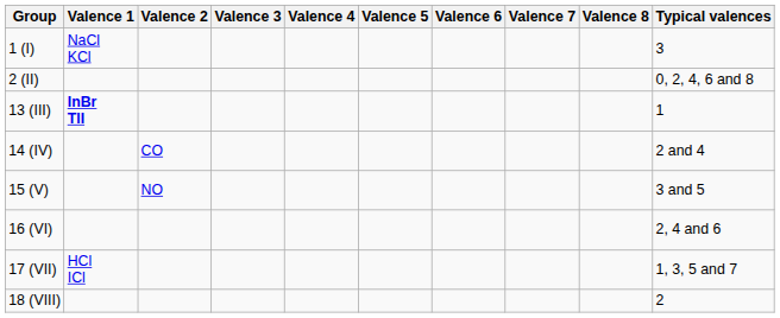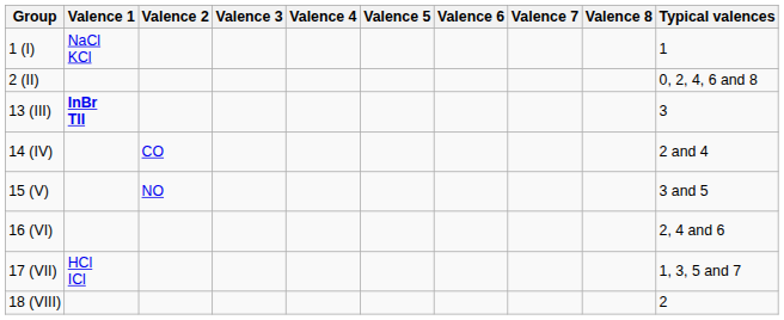 <table class="wikitable">
 <tr>
 <th>Group</th>
 <th>Valence 1</th>
 <th>Valence 2</th>
 <th>Valence 3</th>
 <th>Valence 4</th>
 <th>Valence 5</th>
 <th>Valence 6</th>
 <th>Valence 7</th>
 <th>Valence 8</th>
 <th>Typical valences</th>
 </tr>
 <tr>
 <td>1 (I)</td>
 <td><a href='#'>NaCl</a><br><a href='#'>KCl</a></td>
 <td></td>
 <td></td>
 <td></td>
 <td></td>
 <td></td>
 <td></td>
 <td></td>
-<td>3</td>
+<td>1</td>
 </tr>
 <tr>
 <td>2 (II)</td>
 <td></td>
 <td><a href='#'></a><br><a href='#'></a></td>
 <td></td>
 <td></td>
 <td></td>
 <td></td>
 <td></td>
 <td></td>
 <td>0, 2, 4, 6 and 8</td>
 </tr>
 <tr>
 <td>13 (III)</td>
 <td><strong><a href='#'>InBr</a><br><a href='#'>TlI</a></strong></td>
 <td></td>
 <td><a href='#'></a><br><a href='#'></a><br><a href='#'></a></td>
 <td></td>
 <td></td>
 <td></td>
 <td></td>
 <td></td>
-<td>1</td>
+<td>3</td>
 </tr>
 <tr>
 <td>14 (IV)</td>
 <td></td>
 <td><a href='#'>CO</a><br><a href='#'></a></td>
 <td></td>
 <td><a href='#'></a><br><a href='#'></a><br><a href='#'></a></td>
 <td></td>
 <td></td>
 <td></td>
 <td></td>
 <td>2 and 4</td>
 </tr>
 <tr>
 <td>15 (V)</td>
 <td></td>
 <td><a href='#'>NO</a></td>
 <td><a href='#'></a><br><a href='#'></a><br><a href='#'></a></td>
 <td><a href='#'></a></td>
 <td><a href='#'></a><br><a href='#'></a></td>
 <td></td>
 <td></td>
 <td></td>
 <td>3 and 5</td>
 </tr>
 <tr>
 <td>16 (VI)</td>
 <td></td>
 <td><a href='#'></a><br><a href='#'></a><br><a href='#'></a></td>
 <td></td>
 <td><a href='#'></a><br><a href='#'></a></td>
 <td></td>
 <td><a href='#'></a><br><a href='#'></a><br><a href='#'></a></td>
 <td></td>
 <td></td>
 <td>2, 4 and 6</td>
 </tr>
 <tr>
 <td>17 (VII)</td>
 <td><a href='#'>HCl</a><br><a href='#'>ICl</a></td>
 <td></td>
 <td><a href='#'></a><br><a href='#'></a></td>
 <td><a href='#'></a></td>
 <td><a href='#'></a><br><a href='#'></a></td>
 <td></td>
 <td><a href='#'></a><br><a href='#'></a><br><a href='#'></a></td>
 <td></td>
 <td>1, 3, 5 and 7</td>
 </tr>
 <tr>
 <td>18 (VIII)</td>
 <td></td>
 <td><a href='#'></a></td>
 <td></td>
 <td><a href='#'></a></td>
 <td></td>
 <td><a href='#'></a></td>
 <td></td>
 <td><a href='#'></a></td>
 <td>2</td>
 </tr>
 </table>
